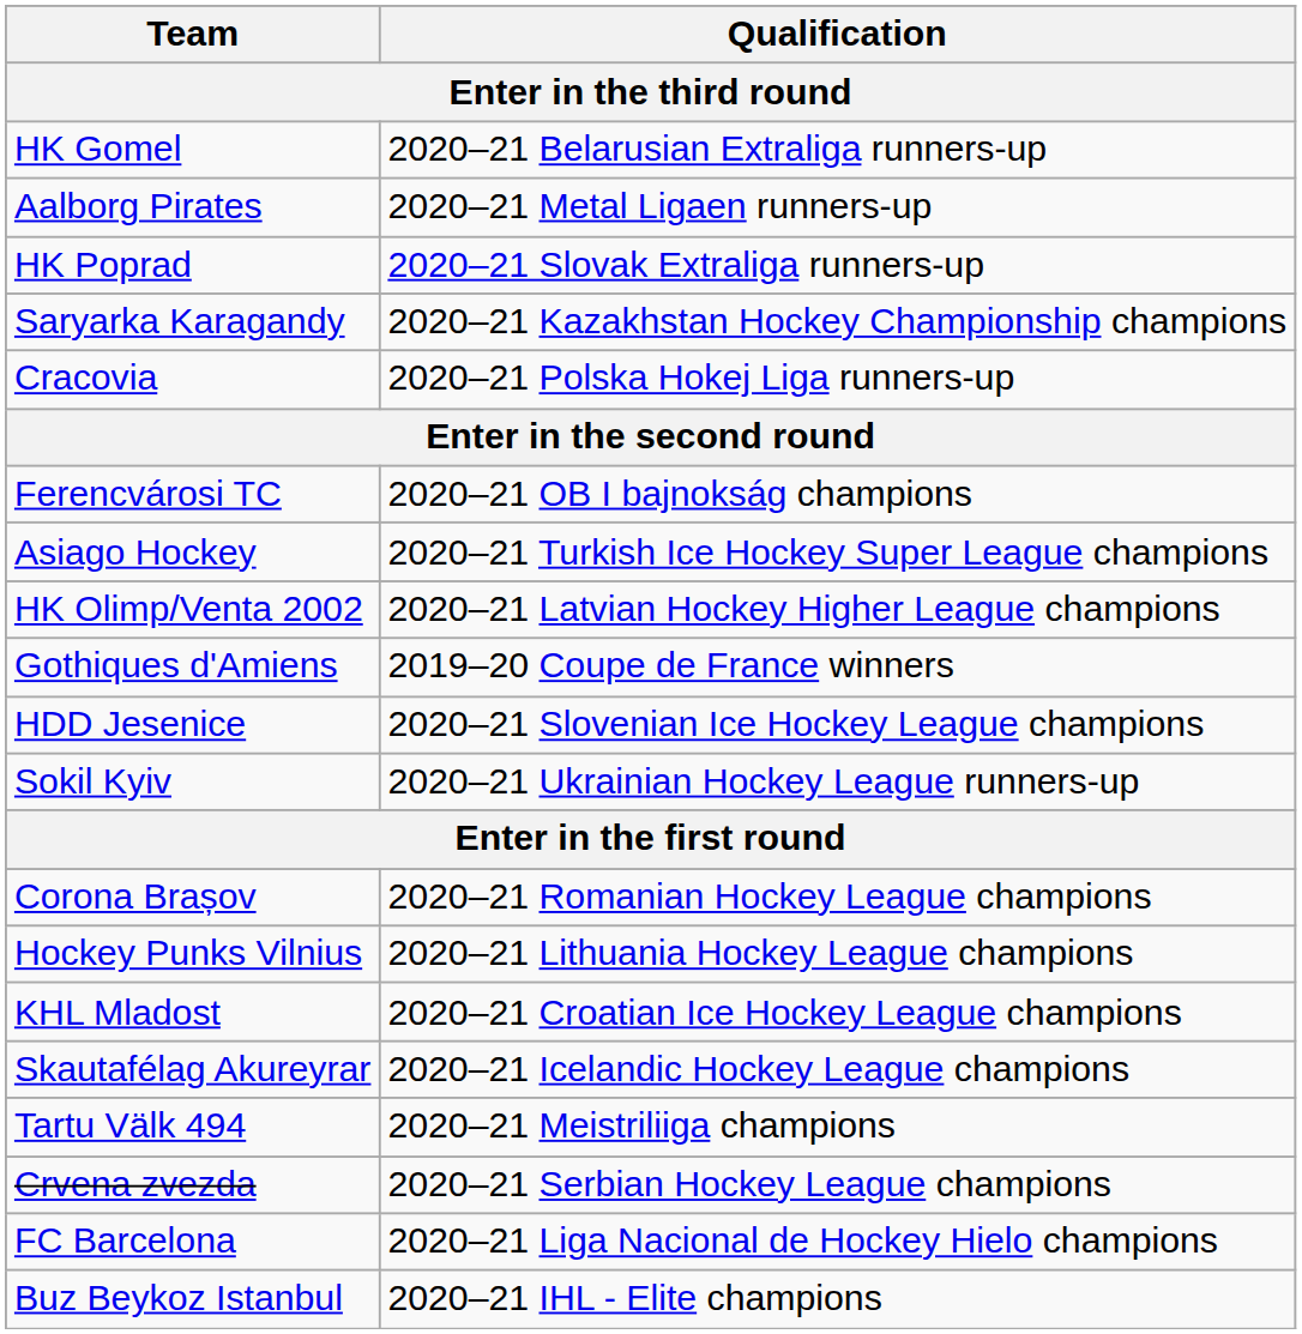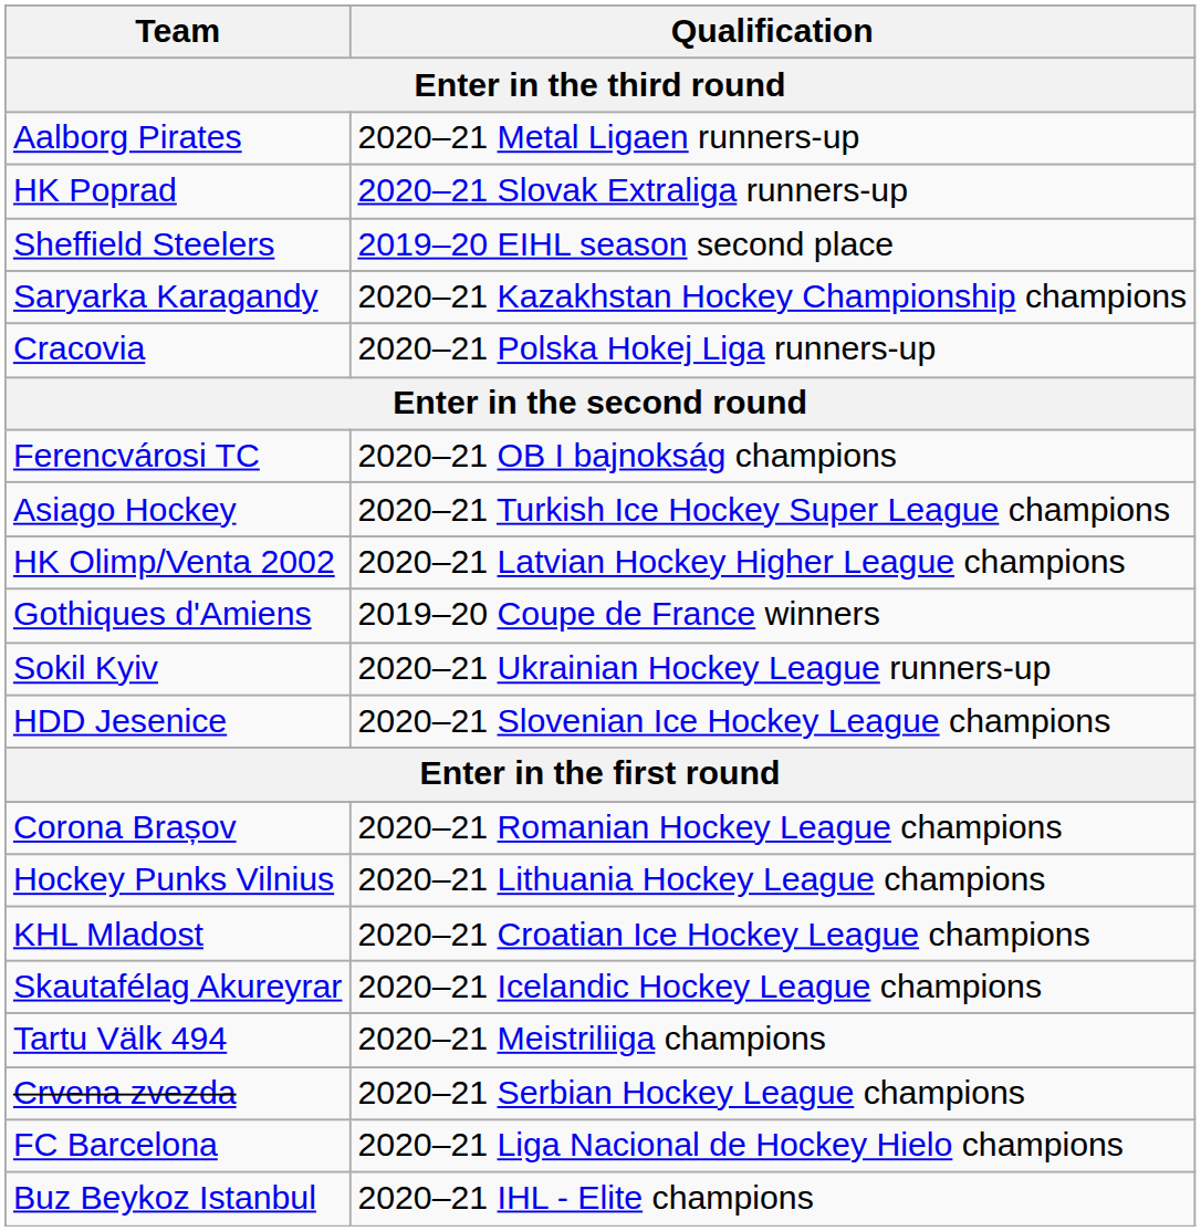 <table class="wikitable">
 <tr>
 <th>Team</th>
 <th>Qualification</th>
 </tr>
 <tr>
 <th colspan=2>Enter in the third round</th>
 </tr>
 <tr>
-<td> <a href='#'>HK Gomel</a></td>
-<td>2020–21 <a href='#'>Belarusian Extraliga</a> runners-up</td>
-</tr>
-<tr>
 <td> <a href='#'>Aalborg Pirates</a></td>
 <td>2020–21 <a href='#'>Metal Ligaen</a> runners-up</td>
 </tr>
 <tr>
 <td> <a href='#'>HK Poprad</a></td>
 <td><a href='#'>2020–21 Slovak Extraliga</a> runners-up</td>
+</tr>
+<tr>
+<td> <a href='#'>Sheffield Steelers</a></td>
+<td><a href='#'>2019–20 EIHL season</a> second place</td>
 </tr>
 <tr>
 <td> <a href='#'>Saryarka Karagandy</a></td>
 <td>2020–21 <a href='#'>Kazakhstan Hockey Championship</a> champions</td>
 </tr>
 <tr>
 <td> <a href='#'>Cracovia</a></td>
 <td>2020–21 <a href='#'>Polska Hokej Liga</a> runners-up</td>
 </tr>
 <tr>
 <th colspan=2>Enter in the second round</th>
 </tr>
 <tr>
 <td> <a href='#'>Ferencvárosi TC</a></td>
 <td>2020–21 <a href='#'>OB I bajnokság</a> champions</td>
 </tr>
 <tr>
 <td> <a href='#'>Asiago Hockey</a></td>
 <td>2020–21 <a href='#'>Turkish Ice Hockey Super League</a> champions</td>
 </tr>
 <tr>
 <td> <a href='#'>HK Olimp/Venta 2002</a></td>
 <td>2020–21 <a href='#'>Latvian Hockey Higher League</a> champions</td>
 </tr>
 <tr>
 <td> <a href='#'>Gothiques d'Amiens</a></td>
 <td>2019–20 <a href='#'>Coupe de France</a> winners</td>
 </tr>
 <tr>
+<td> <a href='#'>Sokil Kyiv</a></td>
+<td>2020–21 <a href='#'>Ukrainian Hockey League</a> runners-up</td>
+</tr>
+<tr>
 <td> <a href='#'>HDD Jesenice</a></td>
 <td>2020–21 <a href='#'>Slovenian Ice Hockey League</a> champions</td>
-</tr>
-<tr>
-<td> <a href='#'>Sokil Kyiv</a></td>
-<td>2020–21 <a href='#'>Ukrainian Hockey League</a> runners-up</td>
 </tr>
 <tr>
 <th colspan=2>Enter in the first round</th>
 </tr>
 <tr>
 <td> <a href='#'>Corona Brașov</a></td>
 <td>2020–21 <a href='#'>Romanian Hockey League</a> champions</td>
 </tr>
 <tr>
 <td> <a href='#'>Hockey Punks Vilnius</a></td>
 <td>2020–21 <a href='#'>Lithuania Hockey League</a> champions</td>
 </tr>
 <tr>
 <td> <a href='#'>KHL Mladost</a></td>
 <td>2020–21 <a href='#'>Croatian Ice Hockey League</a> champions</td>
 </tr>
 <tr>
 <td> <a href='#'>Skautafélag Akureyrar</a></td>
 <td>2020–21 <a href='#'>Icelandic Hockey League</a> champions</td>
 </tr>
 <tr>
 <td> <a href='#'>Tartu Välk 494</a></td>
 <td>2020–21 <a href='#'>Meistriliiga</a> champions</td>
 </tr>
 <tr>
 <td> <s><a href='#'>Crvena zvezda</a></s></td>
 <td>2020–21 <a href='#'>Serbian Hockey League</a> champions</td>
 </tr>
 <tr>
 <td> <a href='#'>FC Barcelona</a></td>
 <td>2020–21 <a href='#'>Liga Nacional de Hockey Hielo</a> champions</td>
 </tr>
 <tr>
 <td> <a href='#'>Buz Beykoz Istanbul</a></td>
 <td>2020–21 <a href='#'>IHL - Elite</a> champions</td>
 </tr>
 </table>
